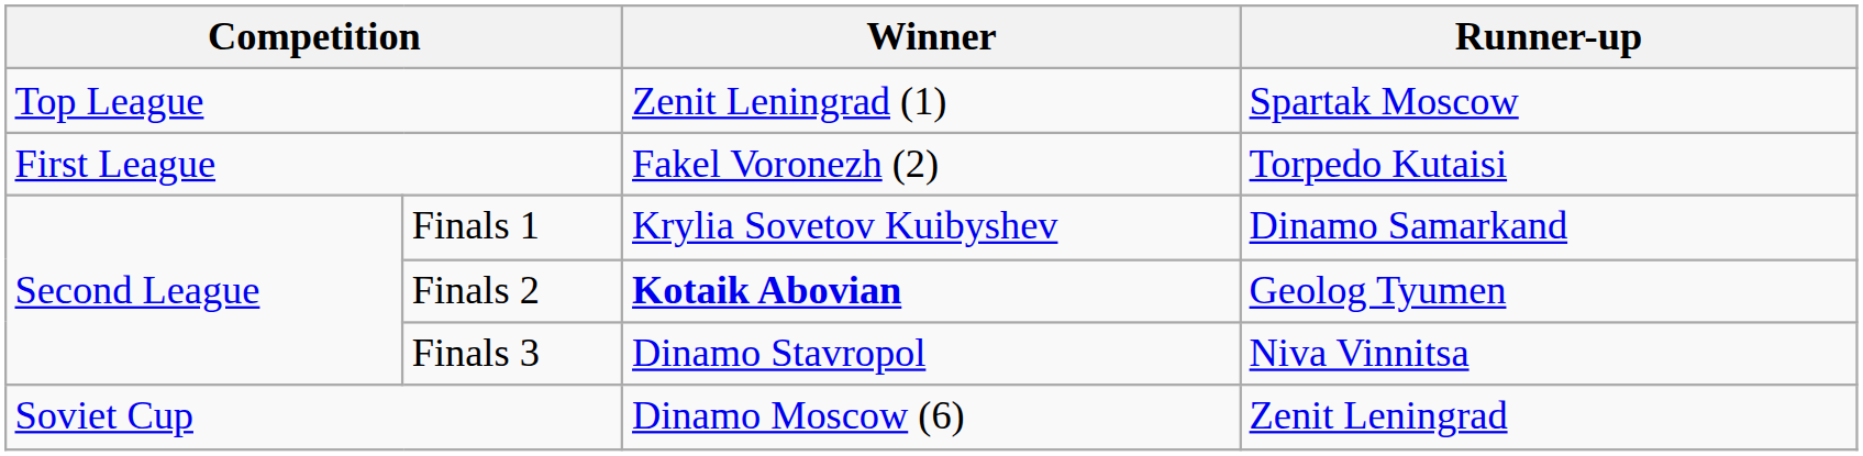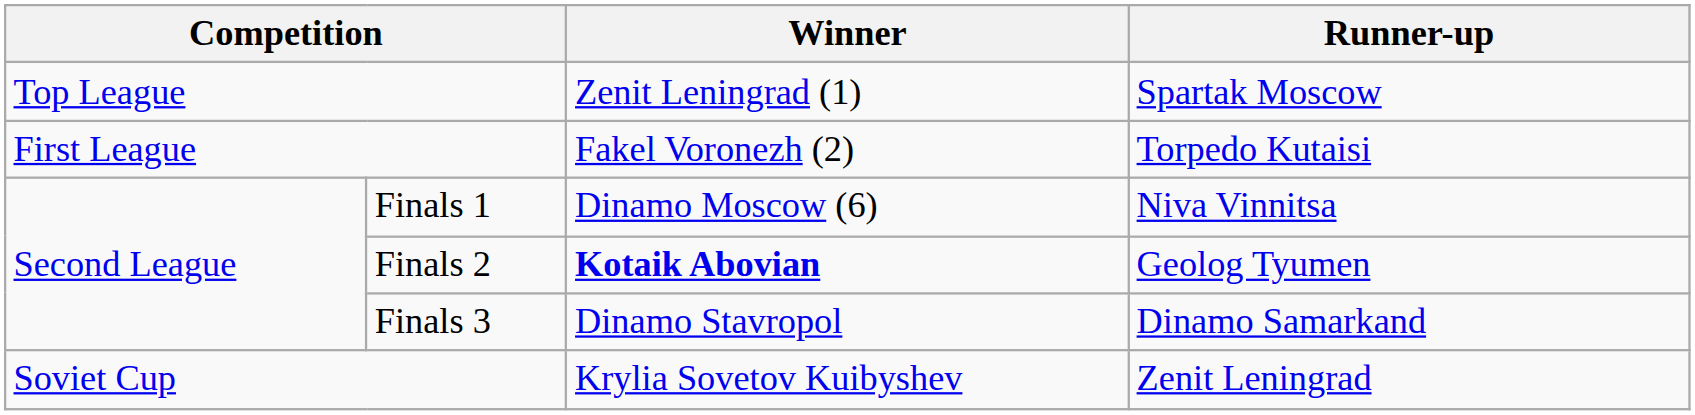 <table class="wikitable">
 <tr>
 <th style="width:15em" colspan=2>Competition</th>
 <th style="width:15em">Winner</th>
 <th style="width:15em">Runner-up</th>
 </tr>
 <tr>
 <td colspan=2><a href='#'>Top League</a></td>
 <td><a href='#'>Zenit Leningrad</a> (1)</td>
 <td><a href='#'>Spartak Moscow</a></td>
 </tr>
 <tr>
 <td colspan=2><a href='#'>First League</a></td>
 <td><a href='#'>Fakel Voronezh</a> (2)</td>
 <td><a href='#'>Torpedo Kutaisi</a></td>
 </tr>
 <tr>
 <td rowspan=3><a href='#'>Second League</a></td>
 <td>Finals 1</td>
-<td><a href='#'>Krylia Sovetov Kuibyshev</a></td>
-<td><a href='#'>Dinamo Samarkand</a></td>
+<td><a href='#'>Dinamo Moscow</a> (6)</td>
+<td><a href='#'>Niva Vinnitsa</a></td>
 </tr>
 <tr>
 <td>Finals 2</td>
 <td><strong><a href='#'>Kotaik Abovian</a></strong></td>
 <td><a href='#'>Geolog Tyumen</a></td>
 </tr>
 <tr>
 <td>Finals 3</td>
 <td><a href='#'>Dinamo Stavropol</a></td>
-<td><a href='#'>Niva Vinnitsa</a></td>
+<td><a href='#'>Dinamo Samarkand</a></td>
 </tr>
 <tr>
 <td colspan=2><a href='#'>Soviet Cup</a></td>
-<td><a href='#'>Dinamo Moscow</a> (6)</td>
+<td><a href='#'>Krylia Sovetov Kuibyshev</a></td>
 <td><a href='#'>Zenit Leningrad</a></td>
 </tr>
 </table>
